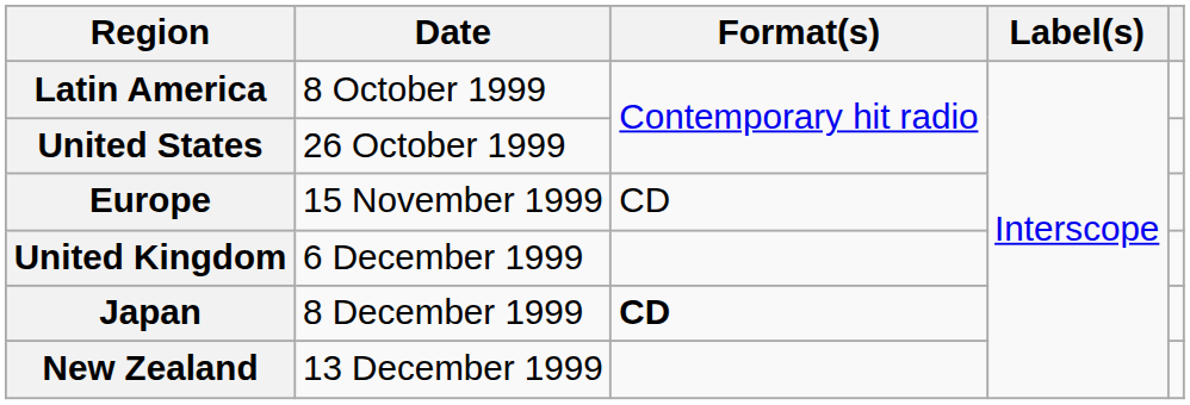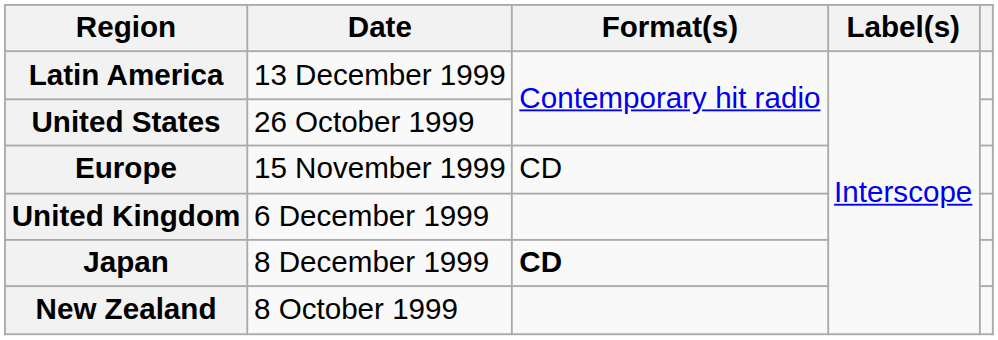 <table class="wikitable plainrowheaders">
 <tr>
 <th scope="col">Region</th>
 <th scope="col">Date</th>
 <th scope="col">Format(s)</th>
 <th scope="col">Label(s)</th>
 <th scope="col"></th>
 </tr>
 <tr>
 <th scope="row">Latin America</th>
-<td>8 October 1999</td>
+<td>13 December 1999</td>
 <td rowspan="2"><a href='#'>Contemporary hit radio</a></td>
 <td rowspan="6"><a href='#'>Interscope</a></td>
 <td></td>
 </tr>
 <tr>
 <th scope="row">United States</th>
 <td>26 October 1999</td>
 <td></td>
 </tr>
 <tr>
 <th scope="row">Europe</th>
 <td>15 November 1999</td>
 <td>CD</td>
 <td></td>
 </tr>
 <tr>
 <th scope="row">United Kingdom</th>
 <td>6 December 1999</td>
 <td></td>
 <td></td>
 </tr>
 <tr>
 <th scope="row">Japan</th>
 <td>8 December 1999</td>
 <td><strong>CD</strong></td>
 <td></td>
 </tr>
 <tr>
 <th scope="row">New Zealand</th>
-<td>13 December 1999</td>
+<td>8 October 1999</td>
 <td></td>
 <td></td>
 </tr>
 </table>
